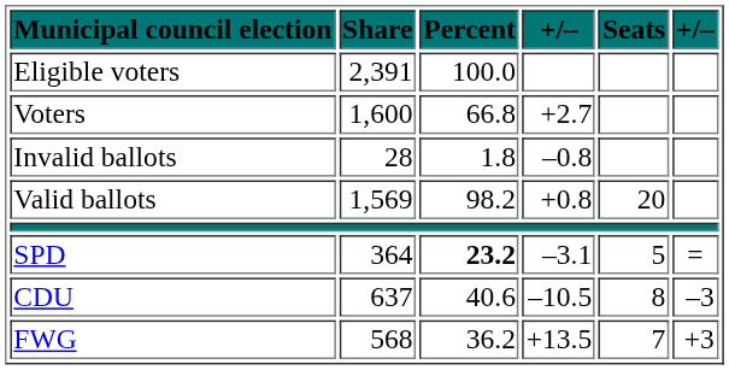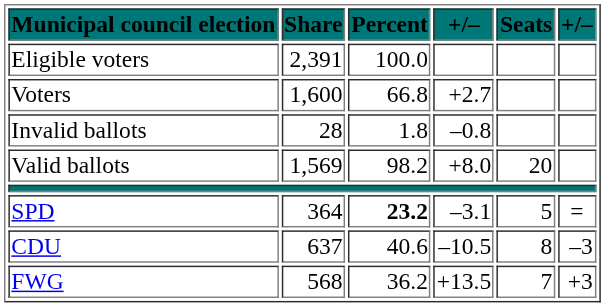 <table border="1">
 <tr style="background:#007777">
 <th align="left">Municipal council election</th>
 <th>Share</th>
 <th>Percent</th>
 <th>+/–</th>
 <th>Seats</th>
 <th>+/–</th>
 </tr>
 <tr>
 <td class="bgcolor5">Eligible voters</td>
 <td align="right">2,391</td>
 <td align="right">100.0</td>
 <td> </td>
 <td> </td>
 <td> </td>
 </tr>
 <tr>
 <td class="bgcolor5">Voters</td>
 <td align="right">1,600</td>
 <td align="right">66.8</td>
 <td align="right">+2.7</td>
 <td> </td>
 <td> </td>
 </tr>
 <tr>
 <td class="bgcolor5">Invalid ballots</td>
 <td align="right">28</td>
 <td align="right">1.8</td>
 <td align="right">–0.8</td>
 <td> </td>
 <td> </td>
 </tr>
 <tr>
 <td class="bgcolor5">Valid ballots</td>
 <td align="right">1,569</td>
 <td align="right">98.2</td>
-<td align="right">+0.8</td>
+<td align="right">+8.0</td>
 <td align="right">20</td>
 <td> </td>
 </tr>
 <tr>
 <td colspan="6" style="background:#007777" height="1px"></td>
 </tr>
 <tr>
 <td class="bgcolor5"><a href='#'>SPD</a></td>
 <td align="right">364</td>
 <td align="right"><strong>23.2</strong></td>
 <td align="right">–3.1</td>
 <td align="right">5</td>
 <td align="center">=</td>
 </tr>
 <tr>
 <td class="bgcolor5"><a href='#'>CDU</a></td>
 <td align="right">637</td>
 <td align="right">40.6</td>
 <td align="right">–10.5</td>
 <td align="right">8</td>
 <td align="right">–3</td>
 </tr>
 <tr>
 <td class="bgcolor5"><a href='#'>FWG</a></td>
 <td align="right">568</td>
 <td align="right">36.2</td>
 <td align="right">+13.5</td>
 <td align="right">7</td>
 <td align="right">+3</td>
 </tr>
 </table>
